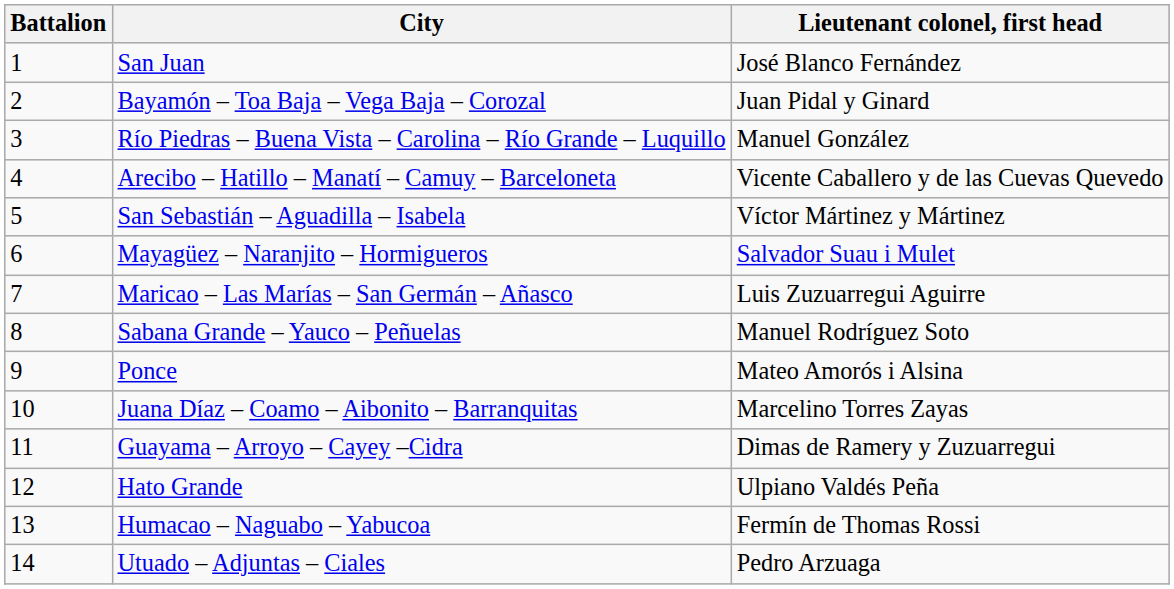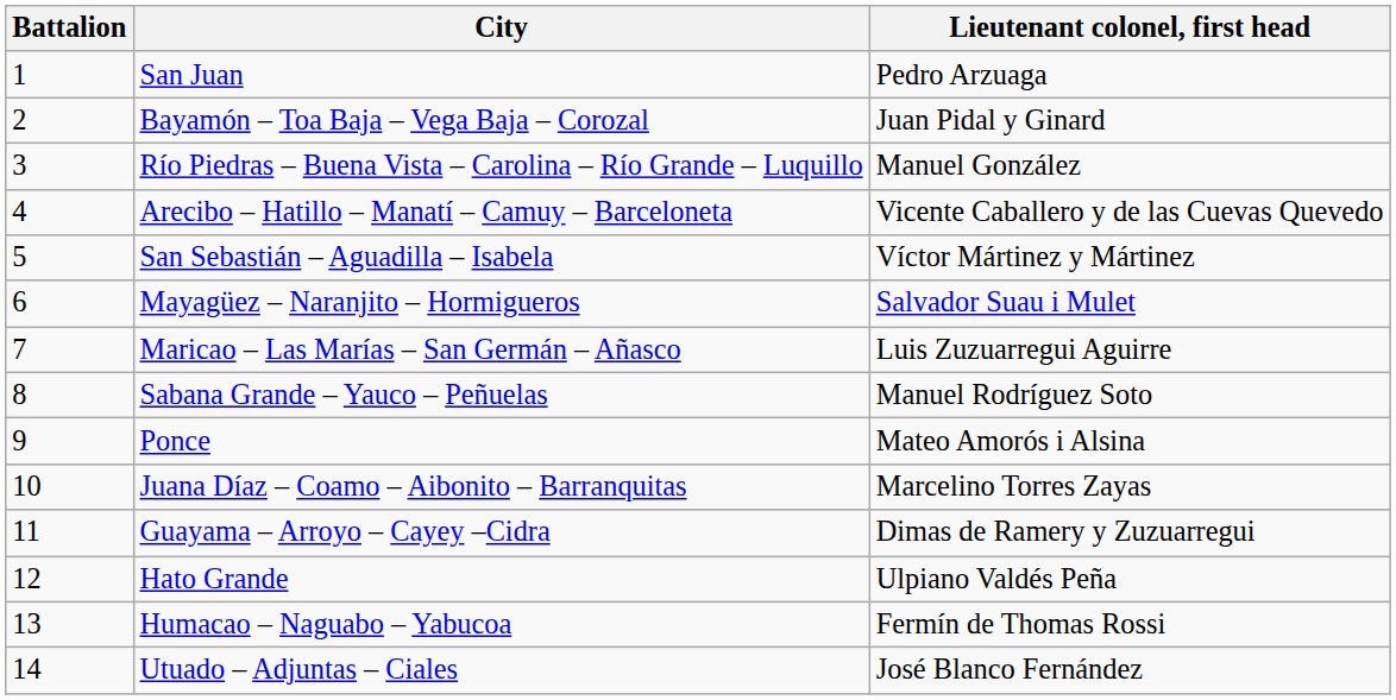 <table class="wikitable">
 <tr>
 <th>Battalion</th>
 <th>City</th>
 <th>Lieutenant colonel, first head</th>
 </tr>
 <tr>
 <td>1</td>
 <td><a href='#'>San Juan</a></td>
-<td>José Blanco Fernández</td>
+<td>Pedro Arzuaga</td>
 </tr>
 <tr>
 <td>2</td>
 <td><a href='#'>Bayamón</a> – <a href='#'>Toa Baja</a> – <a href='#'>Vega Baja</a> – <a href='#'>Corozal</a></td>
 <td>Juan Pidal y Ginard</td>
 </tr>
 <tr>
 <td>3</td>
 <td><a href='#'>Río Piedras</a> – <a href='#'>Buena Vista</a> – <a href='#'>Carolina</a> – <a href='#'>Río Grande</a> – <a href='#'>Luquillo</a></td>
 <td>Manuel González</td>
 </tr>
 <tr>
 <td>4</td>
 <td><a href='#'>Arecibo</a> – <a href='#'>Hatillo</a> – <a href='#'>Manatí</a> – <a href='#'>Camuy</a> – <a href='#'>Barceloneta</a></td>
 <td>Vicente Caballero y de las Cuevas Quevedo</td>
 </tr>
 <tr>
 <td>5</td>
 <td><a href='#'>San Sebastián</a> – <a href='#'>Aguadilla</a> – <a href='#'>Isabela</a></td>
 <td>Víctor Mártinez y Mártinez</td>
 </tr>
 <tr>
 <td>6</td>
 <td><a href='#'>Mayagüez</a> – <a href='#'>Naranjito</a> – <a href='#'>Hormigueros</a></td>
 <td><a href='#'>Salvador Suau i Mulet</a></td>
 </tr>
 <tr>
 <td>7</td>
 <td><a href='#'>Maricao</a> – <a href='#'>Las Marías</a> – <a href='#'>San Germán</a> – <a href='#'>Añasco</a></td>
 <td>Luis Zuzuarregui Aguirre</td>
 </tr>
 <tr>
 <td>8</td>
 <td><a href='#'>Sabana Grande</a> – <a href='#'>Yauco</a> – <a href='#'>Peñuelas</a></td>
 <td>Manuel Rodríguez Soto</td>
 </tr>
 <tr>
 <td>9</td>
 <td><a href='#'>Ponce</a></td>
 <td>Mateo Amorós i Alsina</td>
 </tr>
 <tr>
 <td>10</td>
 <td><a href='#'>Juana Díaz</a> – <a href='#'>Coamo</a> – <a href='#'>Aibonito</a> – <a href='#'>Barranquitas</a></td>
 <td>Marcelino Torres Zayas</td>
 </tr>
 <tr>
 <td>11</td>
 <td><a href='#'>Guayama</a> – <a href='#'>Arroyo</a> – <a href='#'>Cayey</a> –<a href='#'>Cidra</a></td>
 <td>Dimas de Ramery y Zuzuarregui</td>
 </tr>
 <tr>
 <td>12</td>
 <td><a href='#'>Hato Grande</a></td>
 <td>Ulpiano Valdés Peña</td>
 </tr>
 <tr>
 <td>13</td>
 <td><a href='#'>Humacao</a> – <a href='#'>Naguabo</a> – <a href='#'>Yabucoa</a></td>
 <td>Fermín de Thomas Rossi</td>
 </tr>
 <tr>
 <td>14</td>
 <td><a href='#'>Utuado</a> – <a href='#'>Adjuntas</a> – <a href='#'>Ciales</a></td>
-<td>Pedro Arzuaga</td>
+<td>José Blanco Fernández</td>
 </tr>
 </table>
